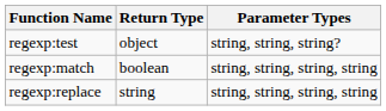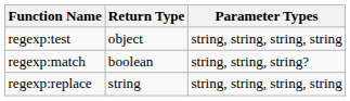 <table class="wikitable">
 <tr>
 <th>Function Name</th>
 <th>Return Type</th>
 <th>Parameter Types</th>
 </tr>
 <tr>
 <td>regexp:test</td>
 <td>object</td>
-<td>string, string, string?</td>
+<td>string, string, string, string</td>
 </tr>
 <tr>
 <td>regexp:match</td>
 <td>boolean</td>
-<td>string, string, string, string</td>
+<td>string, string, string?</td>
 </tr>
 <tr>
 <td>regexp:replace</td>
 <td>string</td>
 <td>string, string, string, string</td>
 </tr>
 </table>
